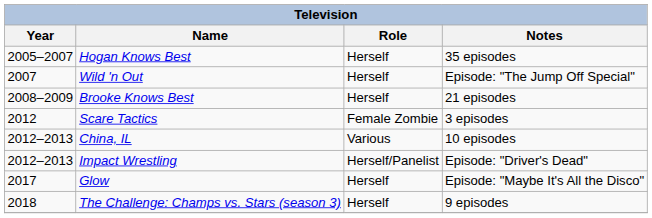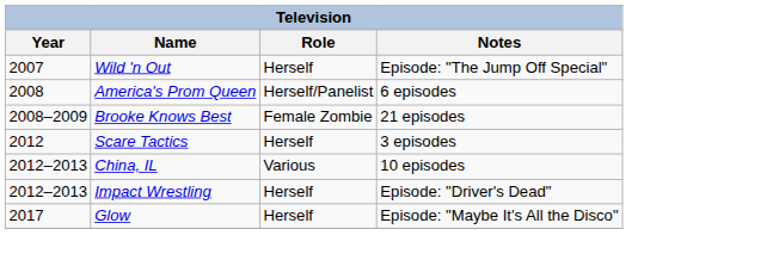 <table class="wikitable">
 <tr>
 <th colspan="4" style="background: LightSteelBlue;">Television</th>
 </tr>
 <tr style="background:#ccc; text-align:center;">
 <th>Year</th>
 <th>Name</th>
 <th>Role</th>
 <th>Notes</th>
 </tr>
 <tr>
-<td>2005–2007</td>
-<td><em><a href='#'>Hogan Knows Best</a></em></td>
-<td>Herself</td>
-<td>35 episodes</td>
-</tr>
-<tr>
 <td>2007</td>
 <td><em><a href='#'>Wild 'n Out</a></em></td>
 <td>Herself</td>
 <td>Episode: "The Jump Off Special"</td>
 </tr>
 <tr>
+<td>2008</td>
+<td><em><a href='#'>America's Prom Queen</a></em></td>
+<td>Herself/Panelist</td>
+<td>6 episodes</td>
+</tr>
+<tr>
 <td>2008–2009</td>
 <td><em><a href='#'>Brooke Knows Best</a></em></td>
-<td>Herself</td>
+<td>Female Zombie</td>
 <td>21 episodes</td>
 </tr>
 <tr>
 <td>2012</td>
 <td><em><a href='#'>Scare Tactics</a></em></td>
-<td>Female Zombie</td>
+<td>Herself</td>
 <td>3 episodes</td>
 </tr>
 <tr>
 <td>2012–2013</td>
 <td><em><a href='#'>China, IL</a></em></td>
 <td>Various</td>
 <td>10 episodes</td>
 </tr>
 <tr>
 <td>2012–2013</td>
 <td><em><a href='#'>Impact Wrestling</a></em></td>
-<td>Herself/Panelist</td>
+<td>Herself</td>
 <td>Episode: "Driver's Dead"</td>
 </tr>
 <tr pw>
 <td>2017</td>
 <td><em><a href='#'>Glow</a></em></td>
 <td>Herself</td>
 <td>Episode: "Maybe It's All the Disco"</td>
 </tr>
 <tr>
-<td>2018</td>
-<td><em><a href='#'>The Challenge: Champs vs. Stars (season 3)</a></em></td>
-<td>Herself</td>
-<td>9 episodes</td>
-</tr>
-<tr>
 </tr>
 </table>
